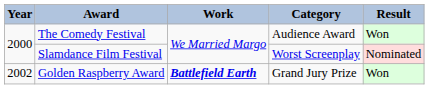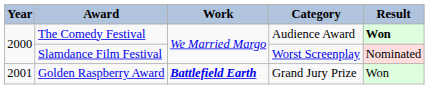 <table class="wikitable">
 <tr>
 <th style="background:#B0C4DE;">Year</th>
 <th style="background:#B0C4DE;">Award</th>
 <th style="background:#B0C4DE;">Work</th>
 <th style="background:#B0C4DE;">Category</th>
 <th style="background:#B0C4DE;">Result</th>
 </tr>
 <tr>
 <td rowspan="2">2000</td>
 <td><a href='#'>The Comedy Festival</a></td>
 <td rowspan="2"><em><a href='#'>We Married Margo</a></em></td>
 <td>Audience Award</td>
-<td bgcolor="#ddffdd">Won</td>
+<td bgcolor="#ddffdd"><strong>Won</strong></td>
 </tr>
 <tr>
 <td><a href='#'>Slamdance Film Festival</a></td>
 <td><a href='#'>Worst Screenplay</a></td>
 <td style="background: #ffdddd">Nominated</td>
 </tr>
 <tr>
-<td>2002</td>
+<td>2001</td>
 <td><a href='#'>Golden Raspberry Award</a></td>
 <td><strong><em><a href='#'>Battlefield Earth</a></em></strong></td>
 <td>Grand Jury Prize</td>
 <td bgcolor="#ddffdd">Won</td>
 </tr>
 </table>
